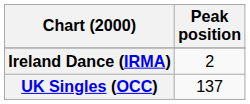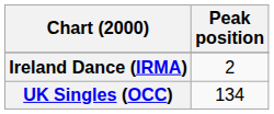 <table class="wikitable plainrowheaders" style="text-align:center">
 <tr>
 <th>Chart (2000)</th>
 <th>Peak<br>position</th>
 </tr>
 <tr>
 </tr>
 <tr>
 <th scope="row">Ireland Dance (<a href='#'>IRMA</a>)</th>
 <td>2</td>
 </tr>
 <tr>
 <th scope="row"><a href='#'>UK Singles</a> (<a href='#'>OCC</a>)</th>
-<td>137</td>
+<td>134</td>
 </tr>
 </table>
